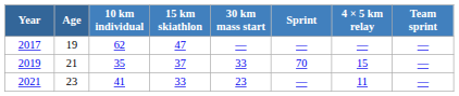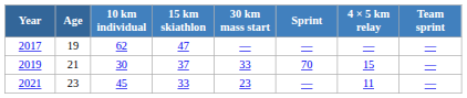 <table class="wikitable" style="font-size:95%; text-align:center; border:grey solid 1px; border-collapse:collapse; background:#ffffff;">
 <tr>
 <th style="background-color:#369; color:white; width:60px;"> Year </th>
 <th style="background-color:#369; color:white; width:40px;"> Age </th>
 <th style="background-color:#4180be; color:white; width:75px;"> 10 km <br> individual </th>
 <th style="background-color:#4180be; color:white; width:75px;"> 15 km <br> skiathlon </th>
 <th style="background-color:#4180be; color:white; width:75px;"> 30 km <br> mass start </th>
 <th style="background-color:#4180be; color:white; width:75px;"> Sprint </th>
 <th style="background-color:#4180be; color:white; width:75px;"> 4 × 5 km <br> relay </th>
 <th style="background-color:#4180be; color:white; width:75px;"> Team <br> sprint </th>
 </tr>
 <tr>
 <td><a href='#'>2017</a></td>
 <td>19</td>
 <td><a href='#'>62</a></td>
 <td><a href='#'>47</a></td>
 <td><a href='#'>—</a></td>
 <td><a href='#'>—</a></td>
 <td><a href='#'>—</a></td>
 <td><a href='#'>—</a></td>
 </tr>
 <tr>
 <td><a href='#'>2019</a></td>
 <td>21</td>
-<td><a href='#'>35</a></td>
+<td><a href='#'>30</a></td>
 <td><a href='#'>37</a></td>
 <td><a href='#'>33</a></td>
 <td><a href='#'>70</a></td>
 <td><a href='#'>15</a></td>
 <td><a href='#'>—</a></td>
 </tr>
 <tr>
 <td><a href='#'>2021</a></td>
 <td>23</td>
-<td><a href='#'>41</a></td>
+<td><a href='#'>45</a></td>
 <td><a href='#'>33</a></td>
 <td><a href='#'>23</a></td>
 <td><a href='#'>—</a></td>
 <td><a href='#'>11</a></td>
 <td><a href='#'>—</a></td>
 </tr>
 </table>
